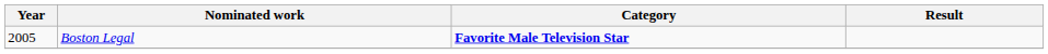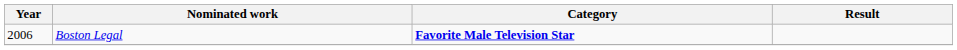 <table width="95%" class="wikitable sortable">
 <tr>
 <th width="2%">Year</th>
 <th width="20%">Nominated work</th>
 <th width="20%">Category</th>
 <th width="10%">Result</th>
 </tr>
 <tr>
-<td>2005</td>
+<td>2006</td>
 <td><em><a href='#'>Boston Legal</a></em></td>
 <td><strong><a href='#'>Favorite Male Television Star</a></strong></td>
 <td></td>
 </tr>
 <tr>
 </tr>
 </table>
